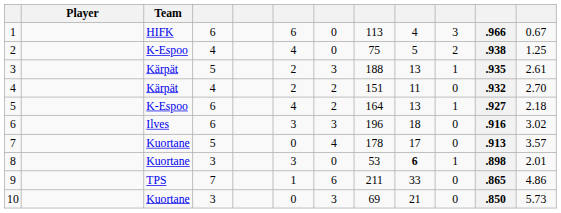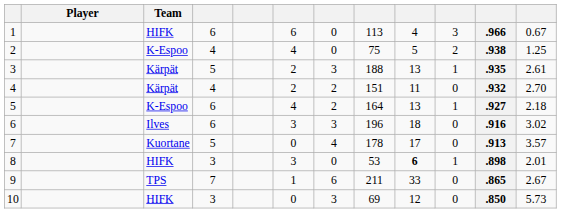 <table class="wikitable sortable" style="text-align: center">
 <tr>
 <th></th>
 <th style="width: 10em;">Player</th>
 <th>Team</th>
 <th style="width: 3em;"> </th>
 <th style="width: 3em;"> </th>
 <th style="width: 3em;"> </th>
 <th style="width: 3em;"> </th>
 <th style="width: 3em;"></th>
 <th style="width: 3em;"> </th>
 <th style="width: 3em;"> </th>
 <th style="width: 3em;"> </th>
 <th style="width: 3em;"></th>
 </tr>
 <tr>
 <td>1</td>
 <td style="text-align:left;"></td>
 <td style="text-align:left;"><a href='#'>HIFK</a></td>
 <td>6</td>
 <td></td>
 <td>6</td>
 <td>0</td>
 <td>113</td>
 <td>4</td>
 <td>3</td>
 <th>.966</th>
 <td>0.67</td>
 </tr>
 <tr>
 <td>2</td>
 <td style="text-align:left;"></td>
 <td style="text-align:left;"><a href='#'>K-Espoo</a></td>
 <td>4</td>
 <td></td>
 <td>4</td>
 <td>0</td>
 <td>75</td>
 <td>5</td>
 <td>2</td>
 <th>.938</th>
 <td>1.25</td>
 </tr>
 <tr>
 <td>3</td>
 <td style="text-align:left;"></td>
 <td style="text-align:left;"><a href='#'>Kärpät</a></td>
 <td>5</td>
 <td></td>
 <td>2</td>
 <td>3</td>
 <td>188</td>
 <td>13</td>
 <td>1</td>
 <th>.935</th>
 <td>2.61</td>
 </tr>
 <tr>
 <td>4</td>
 <td style="text-align:left;"></td>
 <td style="text-align:left;"><a href='#'>Kärpät</a></td>
 <td>4</td>
 <td></td>
 <td>2</td>
 <td>2</td>
 <td>151</td>
 <td>11</td>
 <td>0</td>
 <th>.932</th>
 <td>2.70</td>
 </tr>
 <tr>
 <td>5</td>
 <td style="text-align:left;"></td>
 <td style="text-align:left;"><a href='#'>K-Espoo</a></td>
 <td>6</td>
 <td></td>
 <td>4</td>
 <td>2</td>
 <td>164</td>
 <td>13</td>
 <td>1</td>
 <th>.927</th>
 <td>2.18</td>
 </tr>
 <tr>
 <td>6</td>
 <td style="text-align:left;"></td>
 <td style="text-align:left;"><a href='#'>Ilves</a></td>
 <td>6</td>
 <td></td>
 <td>3</td>
 <td>3</td>
 <td>196</td>
 <td>18</td>
 <td>0</td>
 <th>.916</th>
 <td>3.02</td>
 </tr>
 <tr>
 <td>7</td>
 <td style="text-align:left;"></td>
 <td style="text-align:left;"><a href='#'>Kuortane</a></td>
 <td>5</td>
 <td></td>
 <td>0</td>
 <td>4</td>
 <td>178</td>
 <td>17</td>
 <td>0</td>
 <th>.913</th>
 <td>3.57</td>
 </tr>
 <tr>
 <td>8</td>
 <td style="text-align:left;"></td>
-<td style="text-align:left;"><a href='#'>Kuortane</a></td>
+<td style="text-align:left;"><a href='#'>HIFK</a></td>
 <td>3</td>
 <td></td>
 <td>3</td>
 <td>0</td>
 <td>53</td>
 <td><strong>6</strong></td>
 <td>1</td>
 <th>.898</th>
 <td>2.01</td>
 </tr>
 <tr>
 <td>9</td>
 <td style="text-align:left;"></td>
 <td style="text-align:left;"><a href='#'>TPS</a></td>
 <td>7</td>
 <td></td>
 <td>1</td>
 <td>6</td>
 <td>211</td>
 <td>33</td>
 <td>0</td>
 <th>.865</th>
-<td>4.86</td>
+<td>2.67</td>
 </tr>
 <tr>
 <td>10</td>
 <td style="text-align:left;"></td>
-<td style="text-align:left;"><a href='#'>Kuortane</a></td>
+<td style="text-align:left;"><a href='#'>HIFK</a></td>
 <td>3</td>
 <td></td>
 <td>0</td>
 <td>3</td>
 <td>69</td>
-<td>21</td>
+<td>12</td>
 <td>0</td>
 <th>.850</th>
 <td>5.73</td>
 </tr>
 </table>
